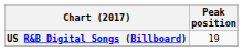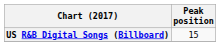 <table class="wikitable sortable plainrowheaders" style="text-align:center">
 <tr>
 <th scope="col">Chart (2017)</th>
 <th scope="col">Peak<br>position</th>
 </tr>
 <tr>
 <th scope="row">US <a href='#'>R&B Digital Songs</a>  (<a href='#'>Billboard</a>)</th>
-<td>19</td>
+<td>15</td>
 </tr>
 <tr>
 </tr>
 </table>
